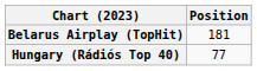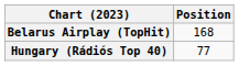 <table class="wikitable sortable plainrowheaders" style="text-align:center;">
 <tr>
 <th scope="col">Chart (2023)</th>
 <th scope="col">Position</th>
 </tr>
 <tr>
 <th scope="row">Belarus Airplay (TopHit)</th>
-<td>181</td>
+<td>168</td>
 </tr>
 <tr>
 <th scope="row">Hungary (Rádiós Top 40)</th>
 <td>77</td>
 </tr>
 </table>
